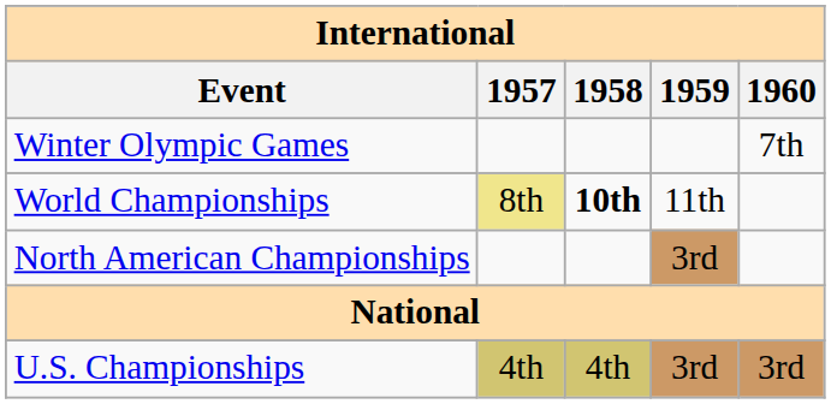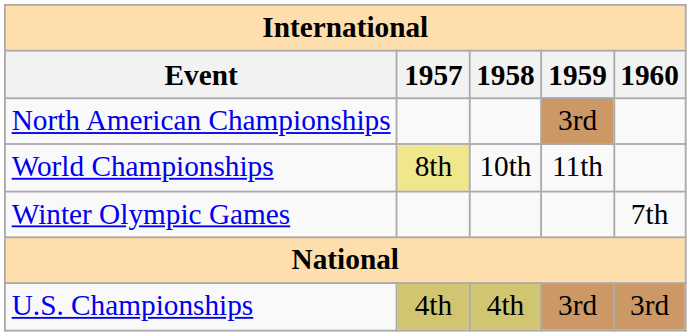 <table class="wikitable" style="text-align:center">
 <tr>
 <th style="background-color: #ffdead; " colspan=5 align=center><strong>International</strong></th>
 </tr>
 <tr>
 <th>Event</th>
 <th>1957</th>
 <th>1958</th>
 <th>1959</th>
 <th>1960</th>
 </tr>
 <tr>
+<td align=left><a href='#'>North American Championships</a></td>
+<td></td>
+<td></td>
+<td bgcolor=cc9966>3rd</td>
+<td></td>
+</tr>
+<tr>
+<td align=left><a href='#'>World Championships</a></td>
+<td style="background: khaki;">8th</td>
+<td>10th</td>
+<td>11th</td>
+<td></td>
+</tr>
+<tr>
 <td align=left><a href='#'>Winter Olympic Games</a></td>
 <td></td>
 <td></td>
 <td></td>
 <td>7th</td>
-</tr>
-<tr>
-<td align=left><a href='#'>World Championships</a></td>
-<td style="background: khaki;">8th</td>
-<td><strong>10th</strong></td>
-<td>11th</td>
-<td></td>
-</tr>
-<tr>
-<td align=left><a href='#'>North American Championships</a></td>
-<td></td>
-<td></td>
-<td bgcolor=cc9966>3rd</td>
-<td></td>
 </tr>
 <tr>
 <th style="background-color: #ffdead; " colspan=5 align=center><strong>National</strong></th>
 </tr>
 <tr>
 <td align=left><a href='#'>U.S. Championships</a></td>
 <td bgcolor=d1c571>4th</td>
 <td bgcolor=d1c571>4th</td>
 <td bgcolor=cc9966>3rd</td>
 <td bgcolor=cc9966>3rd</td>
 </tr>
 </table>
